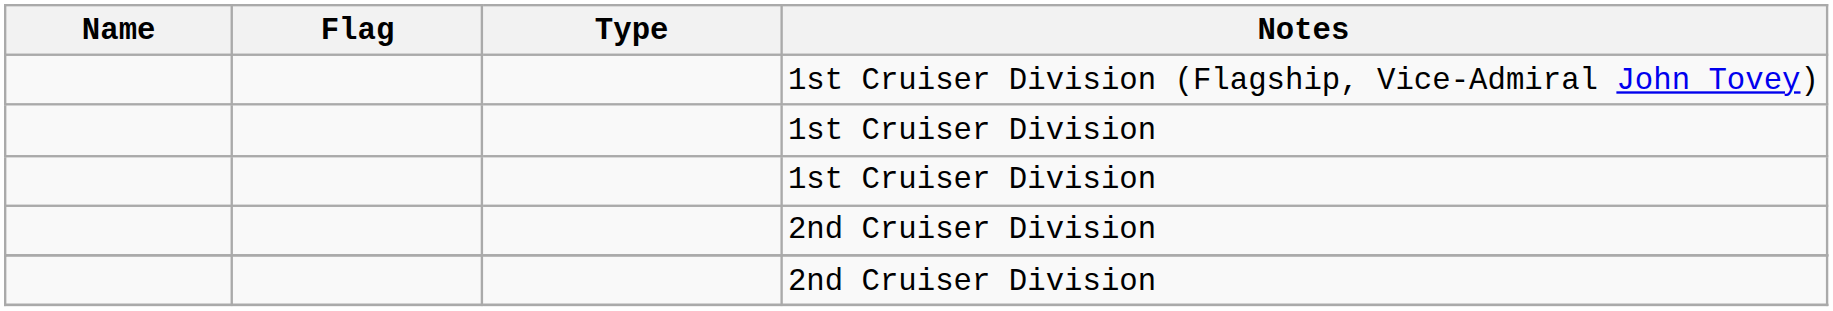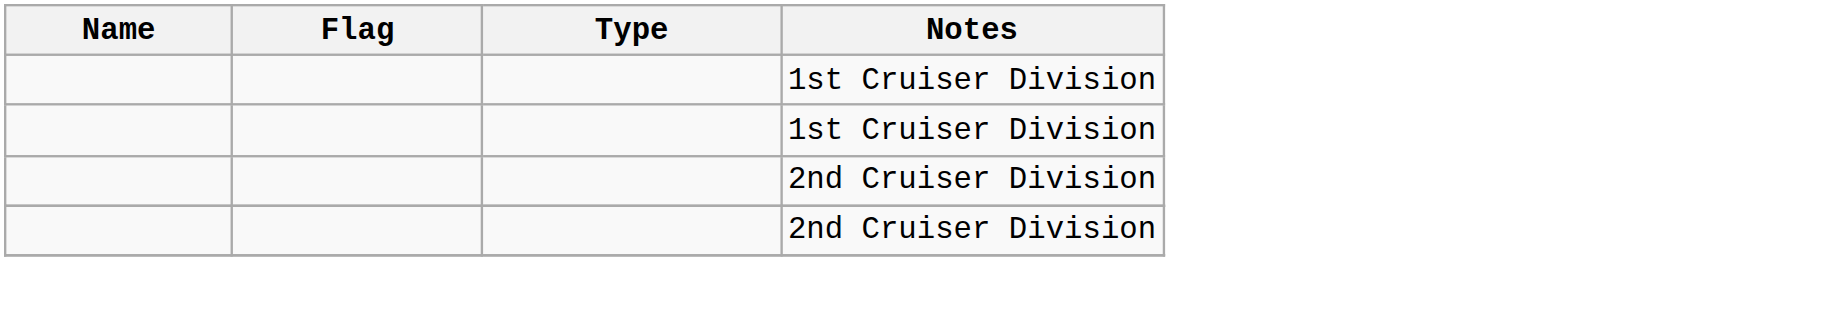 <table class="wikitable sortable">
 <tr>
 <th scope="col" width="90px">Name</th>
 <th scope="col" width="100px">Flag</th>
 <th width="120px">Type</th>
 <th>Notes</th>
-</tr>
-<tr>
-<td align="left"></td>
-<td align="left"></td>
-<td align="left"></td>
-<td align="left">1st Cruiser Division (Flagship, Vice-Admiral <a href='#'>John Tovey</a>)</td>
 </tr>
 <tr>
 <td align="left"></td>
 <td align="left"></td>
 <td align="left"></td>
 <td align="left">1st Cruiser Division</td>
 </tr>
 <tr>
 <td align="left"></td>
 <td align="left"></td>
 <td align="left"></td>
 <td align="left">1st Cruiser Division</td>
 </tr>
 <tr>
 <td align="left"></td>
 <td align="left"></td>
 <td align="left"></td>
 <td align="left">2nd Cruiser Division</td>
 </tr>
 <tr>
 </tr>
 <tr>
 <td align="left"></td>
 <td align="left"></td>
 <td align="left"></td>
 <td align="left">2nd Cruiser Division</td>
 </tr>
 <tr>
 </tr>
 </table>
